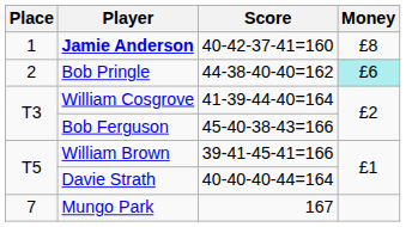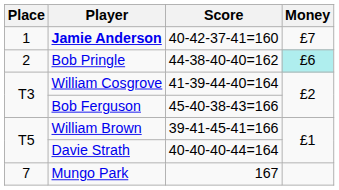 <table class=wikitable>
 <tr>
 <th>Place</th>
 <th>Player</th>
 <th>Score</th>
 <th>Money</th>
 </tr>
 <tr>
 <td align=center>1</td>
 <td> <strong><a href='#'>Jamie Anderson</a></strong></td>
 <td>40-42-37-41=160</td>
-<td align=center>£8</td>
+<td align=center>£7</td>
 </tr>
 <tr>
 <td align=center>2</td>
 <td> <a href='#'>Bob Pringle</a></td>
 <td>44-38-40-40=162</td>
 <td align=center style="background: paleturquoise;">£6</td>
 </tr>
 <tr>
 <td rowspan=2 align=center>T3</td>
 <td> <a href='#'>William Cosgrove</a></td>
 <td>41-39-44-40=164</td>
 <td rowspan=2 align=center>£2</td>
 </tr>
 <tr>
 <td> <a href='#'>Bob Ferguson</a></td>
 <td>45-40-38-43=166</td>
 </tr>
 <tr>
 <td rowspan=2 align=center>T5</td>
 <td> <a href='#'>William Brown</a></td>
 <td>39-41-45-41=166</td>
 <td rowspan=2 align=center>£1</td>
 </tr>
 <tr>
 <td> <a href='#'>Davie Strath</a></td>
 <td>40-40-40-44=164</td>
 </tr>
 <tr>
 <td align=center>7</td>
 <td> <a href='#'>Mungo Park</a></td>
 <td align=right>167</td>
 <td></td>
 </tr>
 </table>
